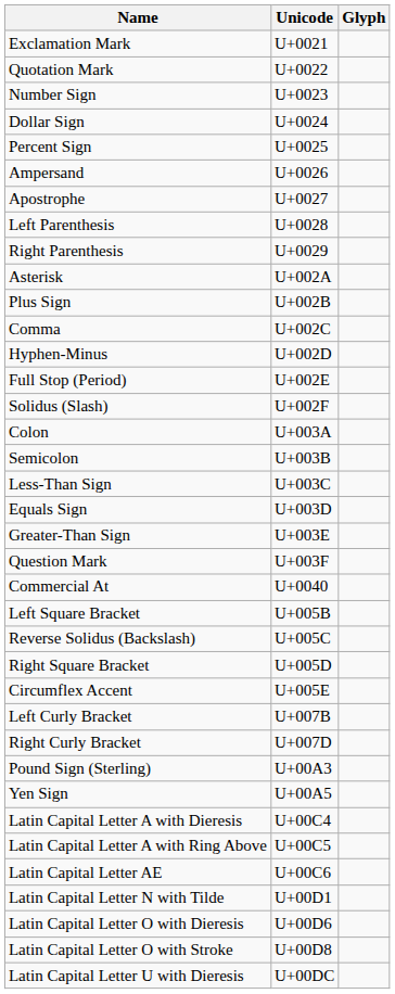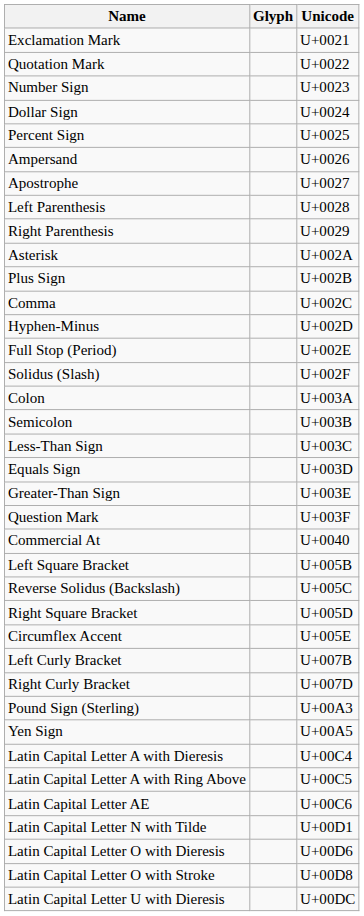 <table class="wikitable sortable">
 <tr>
 <th>Name</th>
+<th align="center">Glyph</th>
 <th>Unicode</th>
-<th align="center">Glyph</th>
 </tr>
 <tr>
 <td>Exclamation Mark</td>
+<td align="center"></td>
 <td>U+0021</td>
-<td align="center"></td>
 </tr>
 <tr>
 <td>Quotation Mark</td>
+<td align="center"></td>
 <td>U+0022</td>
-<td align="center"></td>
 </tr>
 <tr>
 <td>Number Sign</td>
+<td align="center"></td>
 <td>U+0023</td>
-<td align="center"></td>
 </tr>
 <tr>
 <td>Dollar Sign</td>
+<td align="center"></td>
 <td>U+0024</td>
-<td align="center"></td>
 </tr>
 <tr>
 <td>Percent Sign</td>
+<td align="center"></td>
 <td>U+0025</td>
-<td align="center"></td>
 </tr>
 <tr>
 <td>Ampersand</td>
+<td align="center"></td>
 <td>U+0026</td>
-<td align="center"></td>
 </tr>
 <tr>
 <td>Apostrophe</td>
+<td align="center"></td>
 <td>U+0027</td>
-<td align="center"></td>
 </tr>
 <tr>
 <td>Left Parenthesis</td>
+<td align="center"></td>
 <td>U+0028</td>
-<td align="center"></td>
 </tr>
 <tr>
 <td>Right Parenthesis</td>
+<td align="center"></td>
 <td>U+0029</td>
-<td align="center"></td>
 </tr>
 <tr>
 <td>Asterisk</td>
+<td align="center"></td>
 <td>U+002A</td>
-<td align="center"></td>
 </tr>
 <tr>
 <td>Plus Sign</td>
+<td align="center"></td>
 <td>U+002B</td>
-<td align="center"></td>
 </tr>
 <tr>
 <td>Comma</td>
+<td align="center"></td>
 <td>U+002C</td>
-<td align="center"></td>
 </tr>
 <tr>
 <td>Hyphen-Minus</td>
+<td align="center"></td>
 <td>U+002D</td>
-<td align="center"></td>
 </tr>
 <tr>
 <td>Full Stop (Period)</td>
+<td align="center"></td>
 <td>U+002E</td>
-<td align="center"></td>
 </tr>
 <tr>
 <td>Solidus (Slash)</td>
+<td align="center"></td>
 <td>U+002F</td>
-<td align="center"></td>
 </tr>
 <tr>
 <td>Colon</td>
+<td align="center"></td>
 <td>U+003A</td>
-<td align="center"></td>
 </tr>
 <tr>
 <td>Semicolon</td>
+<td align="center"></td>
 <td>U+003B</td>
-<td align="center"></td>
 </tr>
 <tr>
 <td>Less-Than Sign</td>
+<td align="center"></td>
 <td>U+003C</td>
-<td align="center"></td>
 </tr>
 <tr>
 <td>Equals Sign</td>
+<td align="center"></td>
 <td>U+003D</td>
-<td align="center"></td>
 </tr>
 <tr>
 <td>Greater-Than Sign</td>
+<td align="center"></td>
 <td>U+003E</td>
-<td align="center"></td>
 </tr>
 <tr>
 <td>Question Mark</td>
+<td align="center"></td>
 <td>U+003F</td>
-<td align="center"></td>
 </tr>
 <tr>
 <td>Commercial At</td>
+<td align="center"></td>
 <td>U+0040</td>
-<td align="center"></td>
 </tr>
 <tr>
 <td>Left Square Bracket</td>
+<td align="center"></td>
 <td>U+005B</td>
-<td align="center"></td>
 </tr>
 <tr>
 <td>Reverse Solidus (Backslash)</td>
+<td align="center"></td>
 <td>U+005C</td>
-<td align="center"></td>
 </tr>
 <tr>
 <td>Right Square Bracket</td>
+<td align="center"></td>
 <td>U+005D</td>
-<td align="center"></td>
 </tr>
 <tr>
 <td>Circumflex Accent</td>
+<td align="center"></td>
 <td>U+005E</td>
-<td align="center"></td>
 </tr>
 <tr>
 <td>Left Curly Bracket</td>
+<td align="center"></td>
 <td>U+007B</td>
-<td align="center"></td>
 </tr>
 <tr>
 <td>Right Curly Bracket</td>
+<td align="center"></td>
 <td>U+007D</td>
-<td align="center"></td>
 </tr>
 <tr>
 <td>Pound Sign (Sterling)</td>
+<td align="center"></td>
 <td>U+00A3</td>
-<td align="center"></td>
 </tr>
 <tr>
 <td>Yen Sign</td>
+<td align="center"></td>
 <td>U+00A5</td>
-<td align="center"></td>
 </tr>
 <tr>
 <td>Latin Capital Letter A with Dieresis</td>
+<td align="center"></td>
 <td>U+00C4</td>
-<td align="center"></td>
 </tr>
 <tr>
 <td>Latin Capital Letter A with Ring Above</td>
+<td align="center"></td>
 <td>U+00C5</td>
-<td align="center"></td>
 </tr>
 <tr>
 <td>Latin Capital Letter AE</td>
+<td align="center"></td>
 <td>U+00C6</td>
-<td align="center"></td>
 </tr>
 <tr>
 <td>Latin Capital Letter N with Tilde</td>
+<td align="center"></td>
 <td>U+00D1</td>
-<td align="center"></td>
 </tr>
 <tr>
 <td>Latin Capital Letter O with Dieresis</td>
+<td align="center"></td>
 <td>U+00D6</td>
-<td align="center"></td>
 </tr>
 <tr>
 <td>Latin Capital Letter O with Stroke</td>
+<td align="center"></td>
 <td>U+00D8</td>
-<td align="center"></td>
 </tr>
 <tr>
 <td>Latin Capital Letter U with Dieresis</td>
+<td align="center"></td>
 <td>U+00DC</td>
-<td align="center"></td>
 </tr>
 </table>
